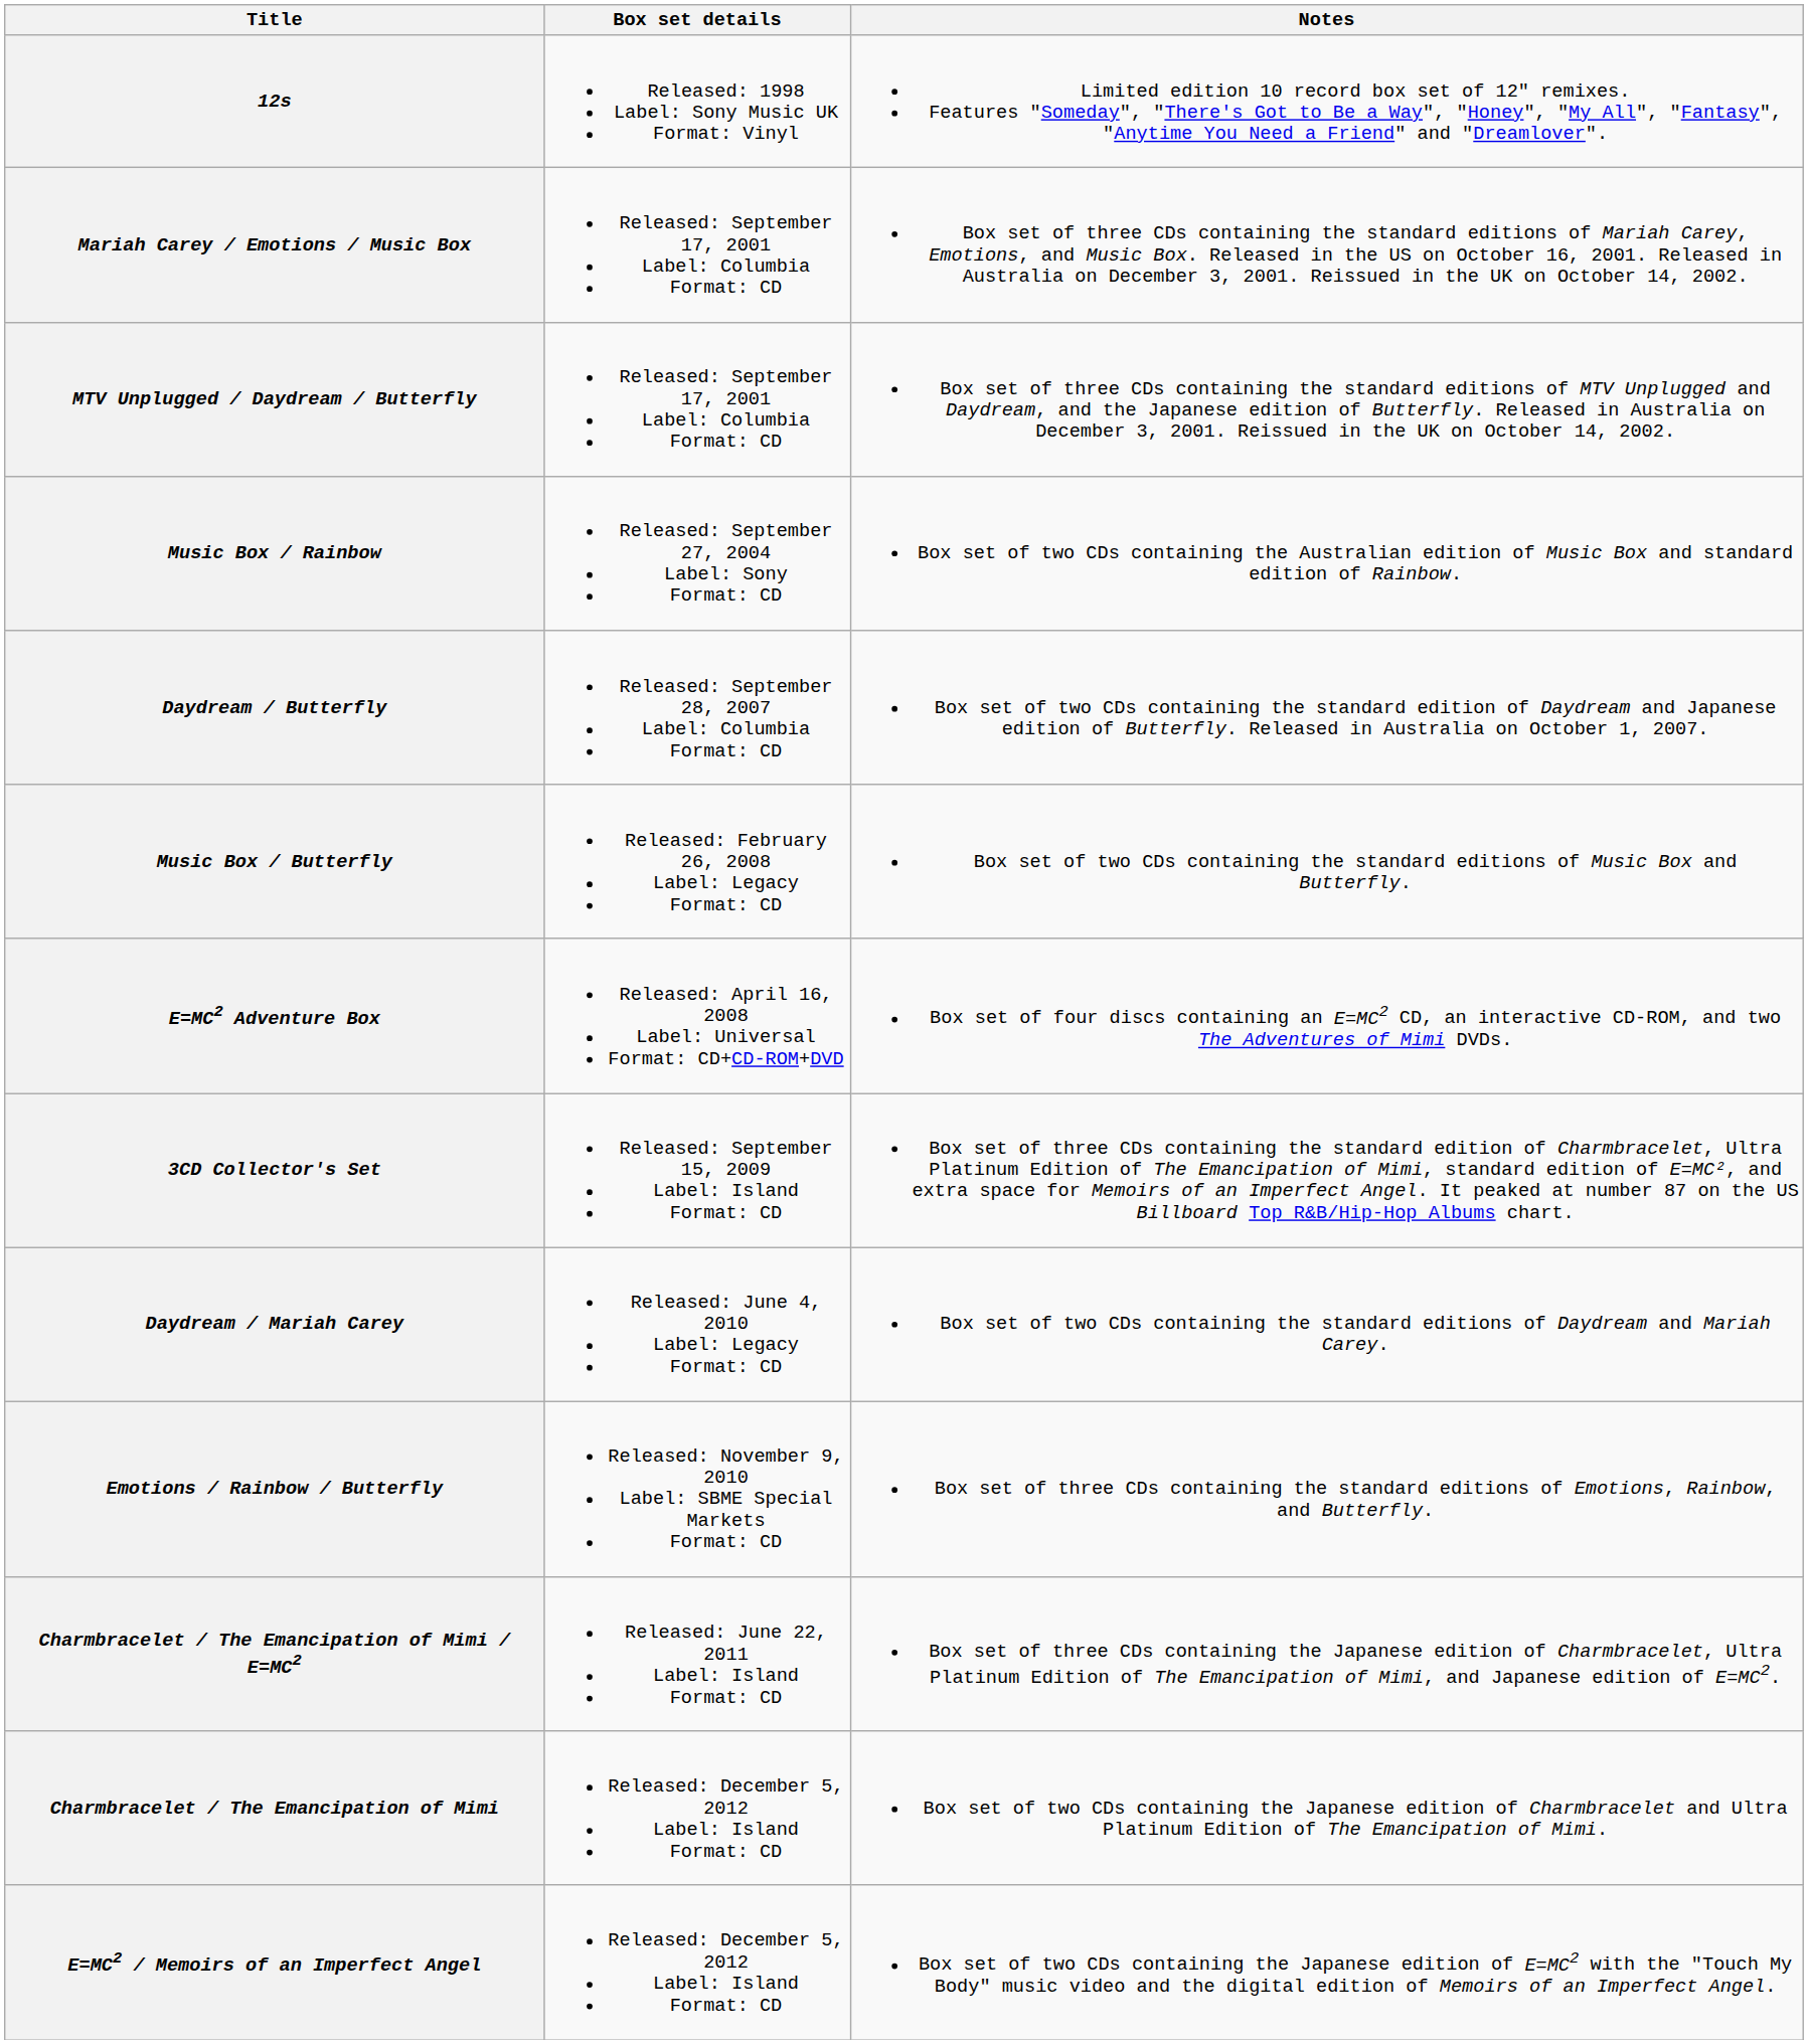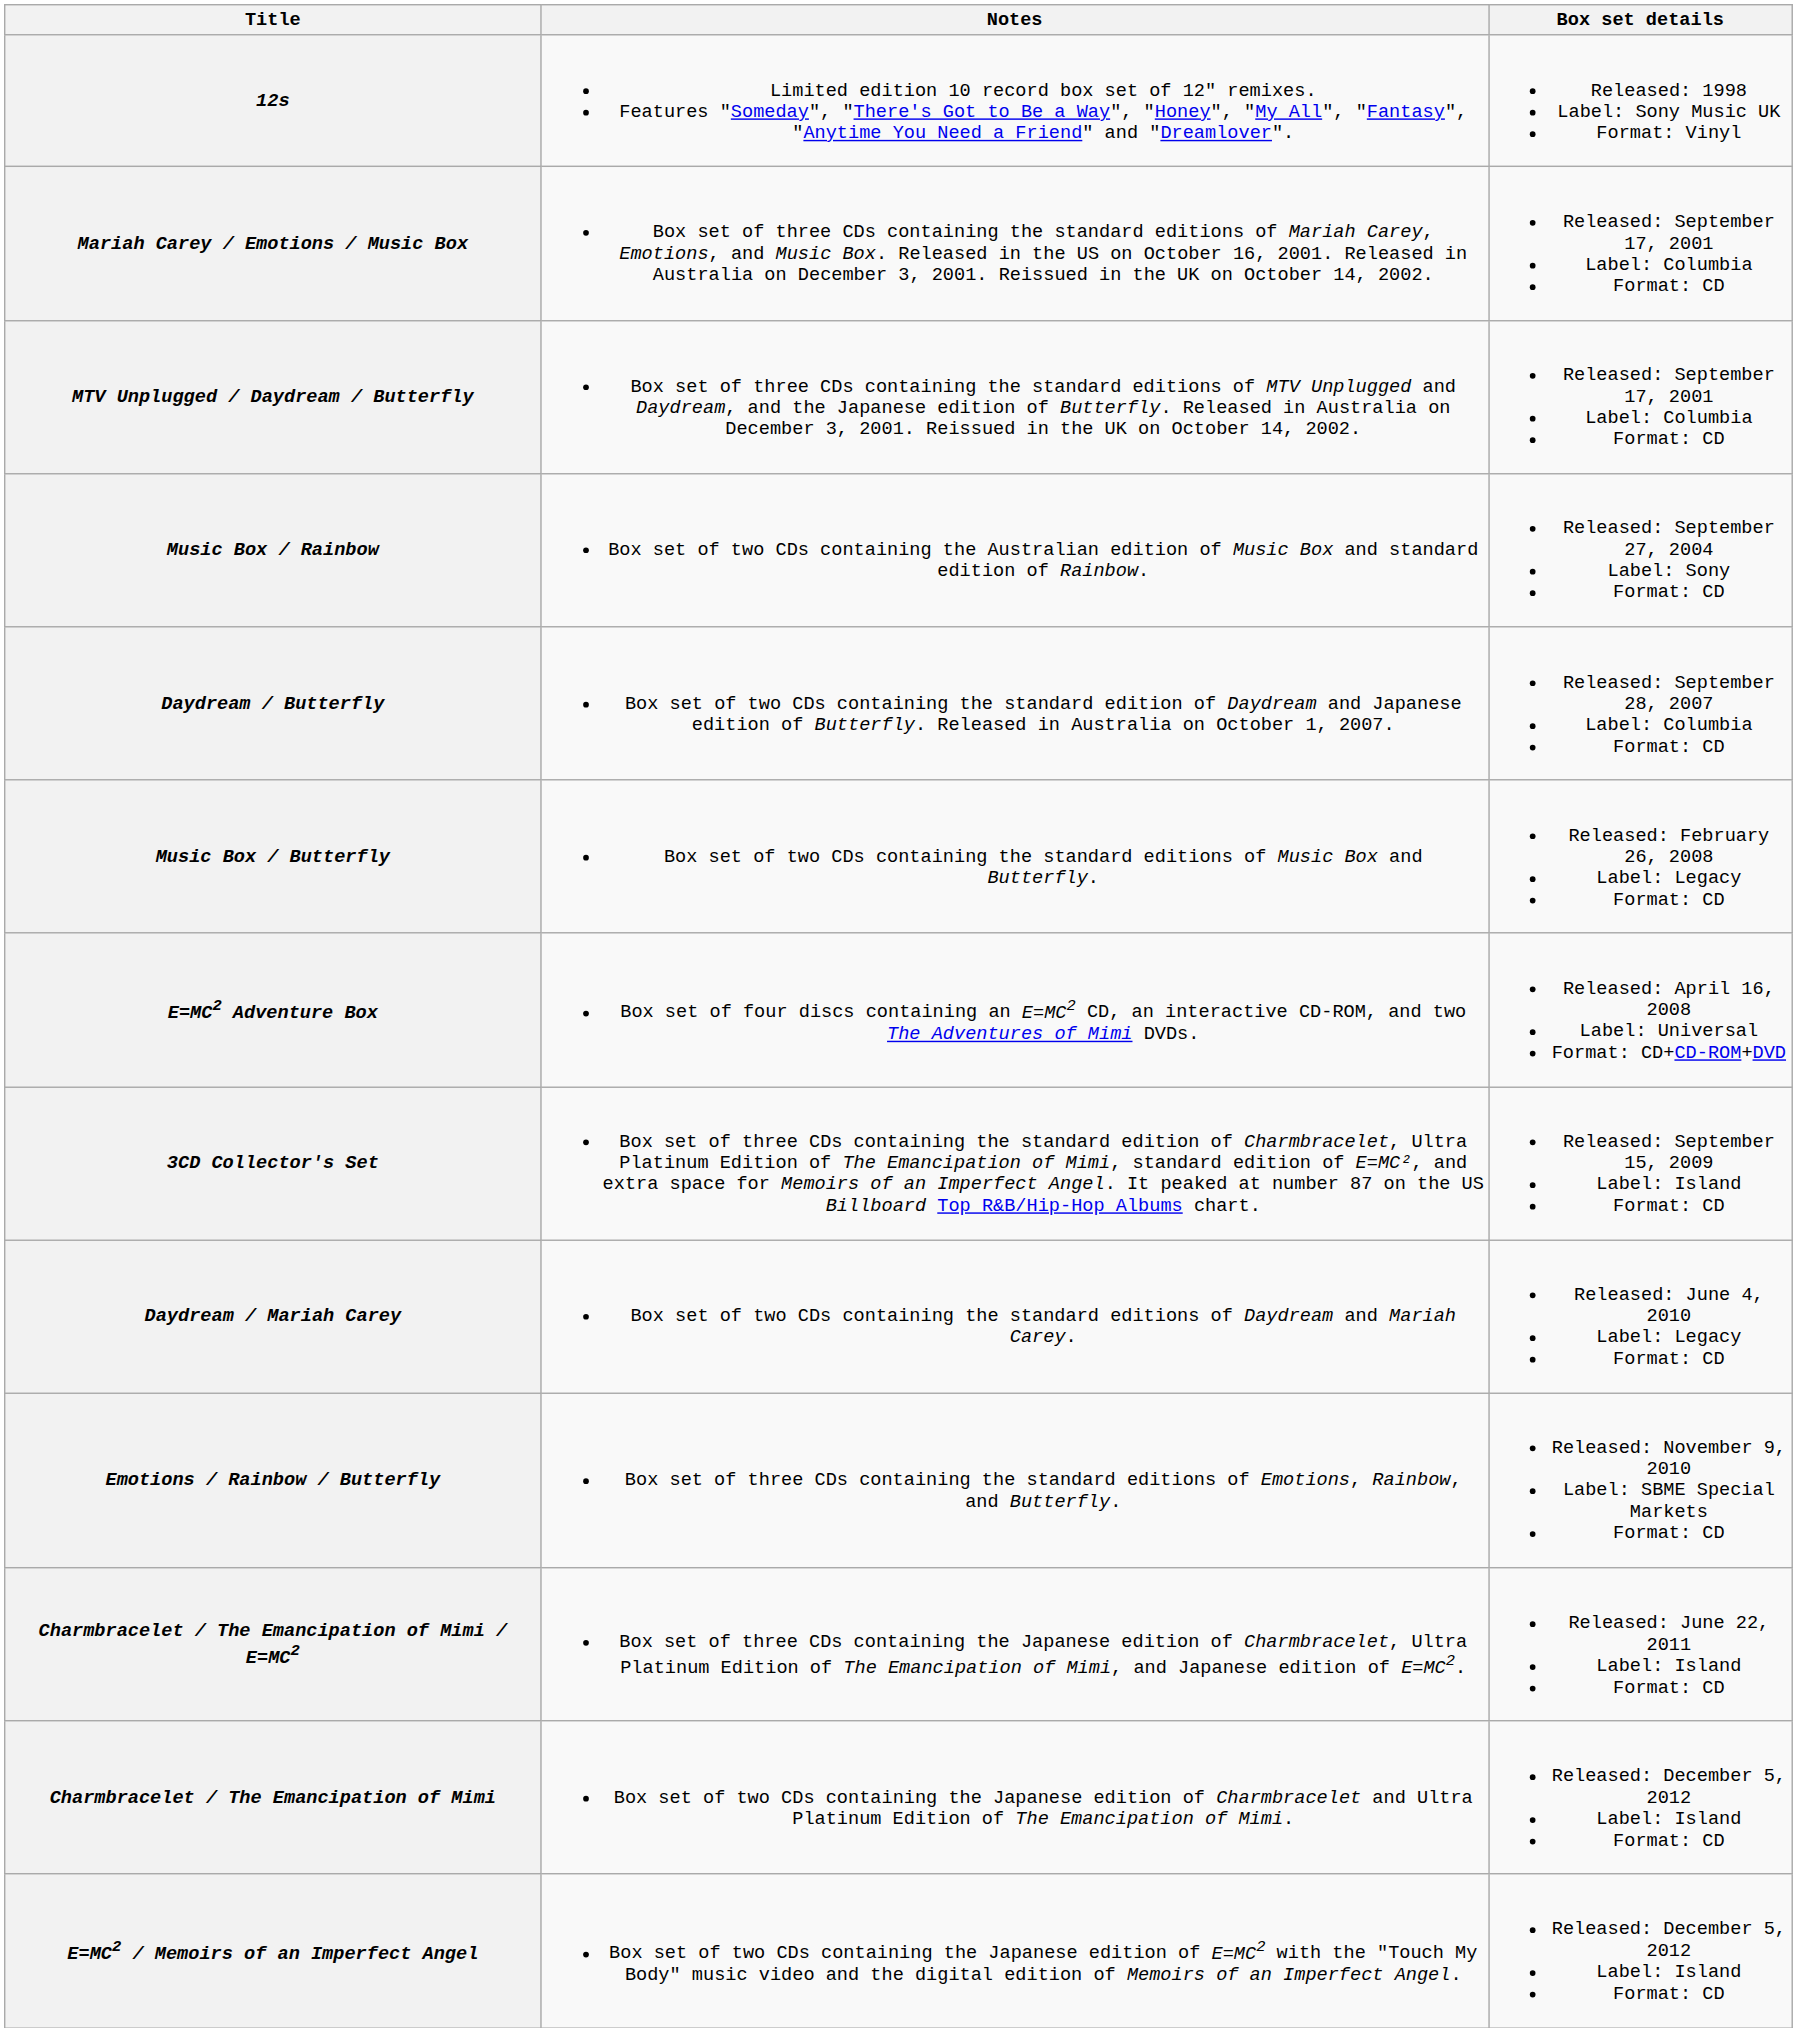 <table class="wikitable plainrowheaders" style="text-align:center;" border="1">
 <tr>
 <th scope="col" style="width:30%;">Title</th>
+<th scope="col" style="width:53%;">Notes</th>
 <th scope="col" style="width:17%;">Box set details</th>
-<th scope="col" style="width:53%;">Notes</th>
 </tr>
 <tr>
 <th scope="row"><em>12s</em></th>
+<td><br><ul><li>Limited edition 10 record box set of 12" remixes.</li><li>Features "<a href='#'>Someday</a>", "<a href='#'>There's Got to Be a Way</a>", "<a href='#'>Honey</a>", "<a href='#'>My All</a>", "<a href='#'>Fantasy</a>", "<a href='#'>Anytime You Need a Friend</a>" and "<a href='#'>Dreamlover</a>".</li></ul></td>
 <td><br><ul><li>Released: 1998</li><li>Label: Sony Music UK</li><li>Format: Vinyl</li></ul></td>
-<td><br><ul><li>Limited edition 10 record box set of 12" remixes.</li><li>Features "<a href='#'>Someday</a>", "<a href='#'>There's Got to Be a Way</a>", "<a href='#'>Honey</a>", "<a href='#'>My All</a>", "<a href='#'>Fantasy</a>", "<a href='#'>Anytime You Need a Friend</a>" and "<a href='#'>Dreamlover</a>".</li></ul></td>
 </tr>
 <tr>
 <th scope="row"><em>Mariah Carey / Emotions / Music Box</em></th>
+<td><br><ul><li>Box set of three CDs containing the standard editions of <em>Mariah Carey</em>, <em>Emotions</em>, and <em>Music Box</em>. Released in the US on October 16, 2001. Released in Australia on December 3, 2001. Reissued in the UK on October 14, 2002.</li></ul></td>
 <td><br><ul><li>Released: September 17, 2001</li><li>Label: Columbia</li><li>Format: CD</li></ul></td>
-<td><br><ul><li>Box set of three CDs containing the standard editions of <em>Mariah Carey</em>, <em>Emotions</em>, and <em>Music Box</em>. Released in the US on October 16, 2001. Released in Australia on December 3, 2001. Reissued in the UK on October 14, 2002.</li></ul></td>
 </tr>
 <tr>
 <th scope="row"><em>MTV Unplugged / Daydream / Butterfly</em></th>
+<td><br><ul><li>Box set of three CDs containing the standard editions of <em>MTV Unplugged</em> and <em>Daydream</em>, and the Japanese edition of <em>Butterfly</em>. Released in Australia on December 3, 2001. Reissued in the UK on October 14, 2002.</li></ul></td>
 <td><br><ul><li>Released: September 17, 2001</li><li>Label: Columbia</li><li>Format: CD</li></ul></td>
-<td><br><ul><li>Box set of three CDs containing the standard editions of <em>MTV Unplugged</em> and <em>Daydream</em>, and the Japanese edition of <em>Butterfly</em>. Released in Australia on December 3, 2001. Reissued in the UK on October 14, 2002.</li></ul></td>
 </tr>
 <tr>
 <th scope="row"><em>Music Box / Rainbow</em></th>
+<td><br><ul><li>Box set of two CDs containing the Australian edition of <em>Music Box</em> and standard edition of <em>Rainbow</em>.</li></ul></td>
 <td><br><ul><li>Released: September 27, 2004</li><li>Label: Sony</li><li>Format: CD</li></ul></td>
-<td><br><ul><li>Box set of two CDs containing the Australian edition of <em>Music Box</em> and standard edition of <em>Rainbow</em>.</li></ul></td>
 </tr>
 <tr>
 <th scope="row"><em>Daydream / Butterfly</em></th>
+<td><br><ul><li>Box set of two CDs containing the standard edition of <em>Daydream</em> and Japanese edition of <em>Butterfly</em>. Released in Australia on October 1, 2007.</li></ul></td>
 <td><br><ul><li>Released: September 28, 2007</li><li>Label: Columbia</li><li>Format: CD</li></ul></td>
-<td><br><ul><li>Box set of two CDs containing the standard edition of <em>Daydream</em> and Japanese edition of <em>Butterfly</em>. Released in Australia on October 1, 2007.</li></ul></td>
 </tr>
 <tr>
 <th scope="row"><em>Music Box / Butterfly</em></th>
+<td><br><ul><li>Box set of two CDs containing the standard editions of <em>Music Box</em> and <em>Butterfly</em>.</li></ul></td>
 <td><br><ul><li>Released: February 26, 2008</li><li>Label: Legacy</li><li>Format: CD</li></ul></td>
-<td><br><ul><li>Box set of two CDs containing the standard editions of <em>Music Box</em> and <em>Butterfly</em>.</li></ul></td>
 </tr>
 <tr>
 <th scope="row"><em>E=MC<sup>2</sup> Adventure Box</em></th>
+<td><br><ul><li>Box set of four discs containing an <em>E=MC<sup>2</sup></em> CD, an interactive CD-ROM, and two <em><a href='#'>The Adventures of Mimi</a></em> DVDs.</li></ul></td>
 <td><br><ul><li>Released: April 16, 2008</li><li>Label: Universal</li><li>Format: CD+<a href='#'>CD-ROM</a>+<a href='#'>DVD</a></li></ul></td>
-<td><br><ul><li>Box set of four discs containing an <em>E=MC<sup>2</sup></em> CD, an interactive CD-ROM, and two <em><a href='#'>The Adventures of Mimi</a></em> DVDs.</li></ul></td>
 </tr>
 <tr>
 <th scope="row"><em>3CD Collector's Set</em></th>
+<td><br><ul><li>Box set of three CDs containing the standard edition of <em>Charmbracelet</em>, Ultra Platinum Edition of <em>The Emancipation of Mimi</em>, standard edition of <em>E=MC²</em>, and extra space for <em>Memoirs of an Imperfect Angel</em>. It peaked at number 87 on the US <em>Billboard</em> <a href='#'>Top R&B/Hip-Hop Albums</a> chart.</li></ul></td>
 <td><br><ul><li>Released: September 15, 2009</li><li>Label: Island</li><li>Format: CD</li></ul></td>
-<td><br><ul><li>Box set of three CDs containing the standard edition of <em>Charmbracelet</em>, Ultra Platinum Edition of <em>The Emancipation of Mimi</em>, standard edition of <em>E=MC²</em>, and extra space for <em>Memoirs of an Imperfect Angel</em>. It peaked at number 87 on the US <em>Billboard</em> <a href='#'>Top R&B/Hip-Hop Albums</a> chart.</li></ul></td>
 </tr>
 <tr>
 <th scope="row"><em>Daydream / Mariah Carey</em></th>
+<td><br><ul><li>Box set of two CDs containing the standard editions of <em>Daydream</em> and <em>Mariah Carey</em>.</li></ul></td>
 <td><br><ul><li>Released: June 4, 2010</li><li>Label: Legacy</li><li>Format: CD</li></ul></td>
-<td><br><ul><li>Box set of two CDs containing the standard editions of <em>Daydream</em> and <em>Mariah Carey</em>.</li></ul></td>
 </tr>
 <tr>
 <th scope="row"><em>Emotions / Rainbow / Butterfly</em></th>
+<td><br><ul><li>Box set of three CDs containing the standard editions of <em>Emotions</em>, <em>Rainbow</em>, and <em>Butterfly</em>.</li></ul></td>
 <td><br><ul><li>Released: November 9, 2010</li><li>Label: SBME Special Markets</li><li>Format: CD</li></ul></td>
-<td><br><ul><li>Box set of three CDs containing the standard editions of <em>Emotions</em>, <em>Rainbow</em>, and <em>Butterfly</em>.</li></ul></td>
 </tr>
 <tr>
 <th scope="row"><em>Charmbracelet / The Emancipation of Mimi / E=MC<sup>2</sup></em></th>
+<td><br><ul><li>Box set of three CDs containing the Japanese edition of <em>Charmbracelet</em>, Ultra Platinum Edition of <em>The Emancipation of Mimi</em>, and Japanese edition of <em>E=MC<sup>2</sup></em>.</li></ul></td>
 <td><br><ul><li>Released: June 22, 2011</li><li>Label: Island</li><li>Format: CD</li></ul></td>
-<td><br><ul><li>Box set of three CDs containing the Japanese edition of <em>Charmbracelet</em>, Ultra Platinum Edition of <em>The Emancipation of Mimi</em>, and Japanese edition of <em>E=MC<sup>2</sup></em>.</li></ul></td>
 </tr>
 <tr>
 <th scope="row"><em>Charmbracelet / The Emancipation of Mimi</em></th>
+<td><br><ul><li>Box set of two CDs containing the Japanese edition of <em>Charmbracelet</em> and Ultra Platinum Edition of <em>The Emancipation of Mimi</em>.</li></ul></td>
 <td><br><ul><li>Released: December 5, 2012</li><li>Label: Island</li><li>Format: CD</li></ul></td>
-<td><br><ul><li>Box set of two CDs containing the Japanese edition of <em>Charmbracelet</em> and Ultra Platinum Edition of <em>The Emancipation of Mimi</em>.</li></ul></td>
 </tr>
 <tr>
 <th scope="row"><em>E=MC<sup>2</sup> / Memoirs of an  Imperfect Angel</em></th>
+<td><br><ul><li>Box set of two CDs containing the Japanese edition of <em>E=MC<sup>2</sup></em> with the "Touch My Body" music video and the digital edition of <em>Memoirs of an Imperfect Angel</em>.</li></ul></td>
 <td><br><ul><li>Released: December 5, 2012</li><li>Label: Island</li><li>Format: CD</li></ul></td>
-<td><br><ul><li>Box set of two CDs containing the Japanese edition of <em>E=MC<sup>2</sup></em> with the "Touch My Body" music video and the digital edition of <em>Memoirs of an Imperfect Angel</em>.</li></ul></td>
 </tr>
 </table>
